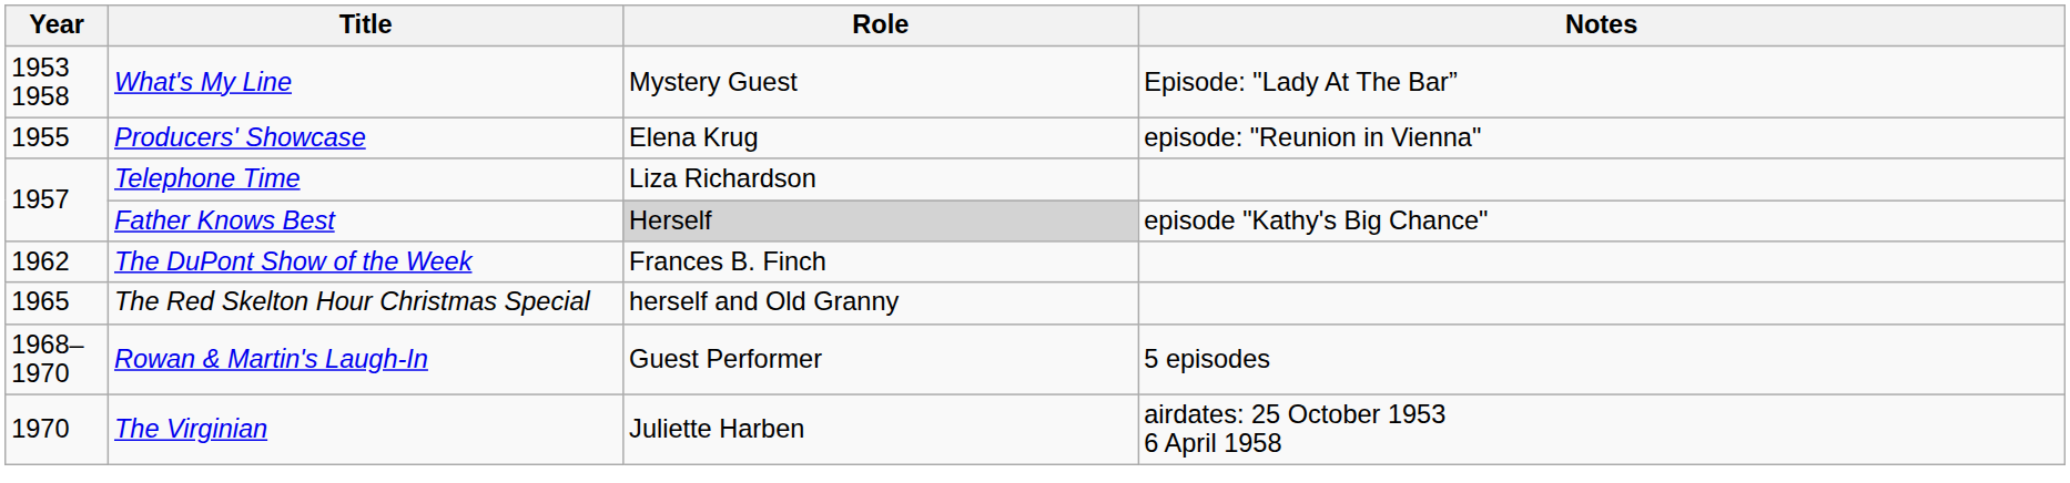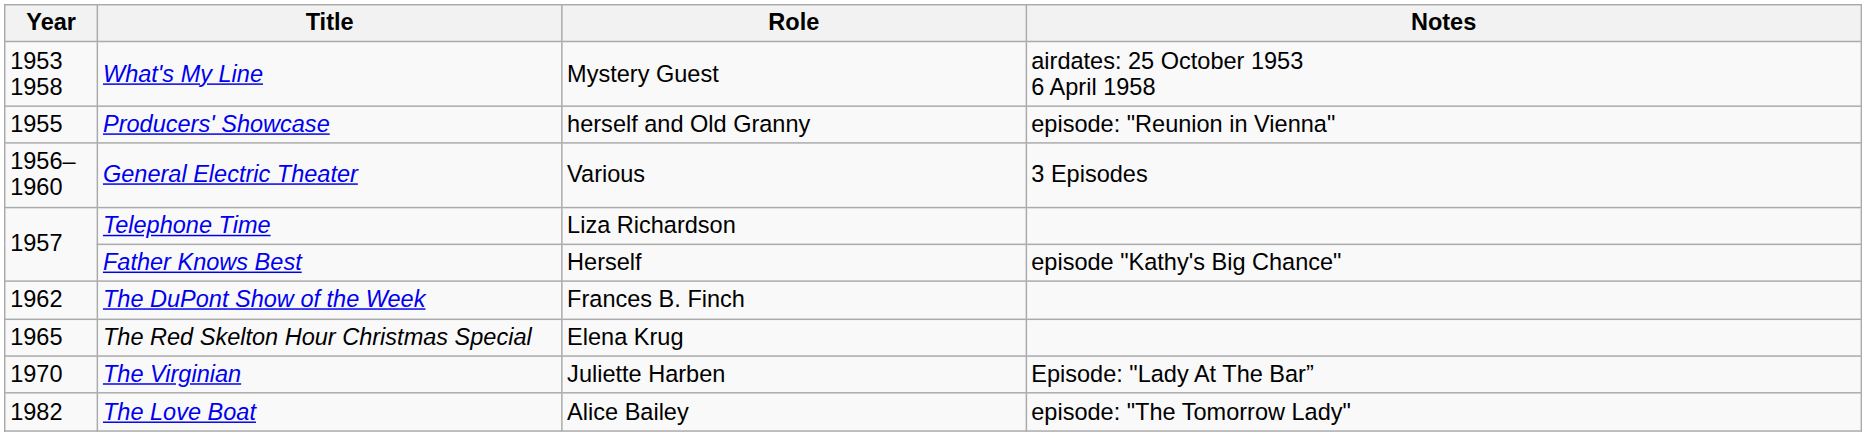 <table class="wikitable sortable" width="100%">
 <tr>
 <th width="5%">Year</th>
 <th width="25%">Title</th>
 <th width="25%">Role</th>
 <th width="45%" class="unsortable">Notes</th>
 </tr>
 <tr>
 <td rowspan="1">1953<br>1958</td>
 <td><em><a href='#'>What's My Line</a></em></td>
 <td>Mystery Guest</td>
-<td>Episode: "Lady At The Bar”</td>
+<td>airdates: 25 October 1953<br>6 April 1958</td>
 </tr>
 <tr>
 <td rowspan="1">1955</td>
 <td><em><a href='#'>Producers' Showcase</a></em></td>
-<td>Elena Krug</td>
+<td>herself and Old Granny</td>
 <td>episode: "Reunion in Vienna"</td>
+</tr>
+<tr>
+<td rowspan="1">1956–1960</td>
+<td><em><a href='#'>General Electric Theater</a></em></td>
+<td>Various</td>
+<td>3 Episodes</td>
 </tr>
 <tr>
 <td rowspan="2">1957</td>
 <td><em><a href='#'>Telephone Time</a></em></td>
 <td>Liza Richardson</td>
 <td></td>
 </tr>
 <tr>
 <td><em><a href='#'>Father Knows Best</a></em></td>
-<td style="background: lightgrey;">Herself</td>
+<td>Herself</td>
 <td>episode "Kathy's Big Chance"</td>
 </tr>
 <tr>
 <td>1962</td>
 <td><em><a href='#'>The DuPont Show of the Week</a></em></td>
 <td>Frances B. Finch</td>
 <td></td>
 </tr>
 <tr>
 <td>1965</td>
 <td><em>The Red Skelton Hour Christmas Special</em></td>
-<td>herself and Old Granny</td>
-</tr>
-<tr>
-<td>1968–1970</td>
-<td><em><a href='#'>Rowan & Martin's Laugh-In</a></em></td>
-<td>Guest Performer</td>
-<td>5 episodes</td>
+<td>Elena Krug</td>
 </tr>
 <tr>
 <td>1970</td>
 <td><em><a href='#'>The Virginian</a></em></td>
 <td>Juliette Harben</td>
-<td>airdates: 25 October 1953<br>6 April 1958</td>
+<td>Episode: "Lady At The Bar”</td>
+</tr>
+<tr>
+<td>1982</td>
+<td><em><a href='#'>The Love Boat</a></em></td>
+<td>Alice Bailey</td>
+<td>episode: "The Tomorrow Lady"</td>
 </tr>
 </table>
